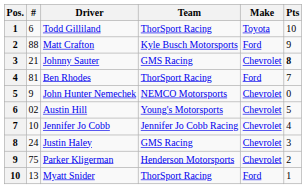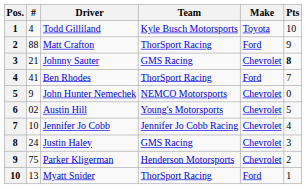 <table class="wikitable" style="font-size:95%">
 <tr>
 <th>Pos.</th>
 <th>#</th>
 <th>Driver</th>
 <th>Team</th>
 <th>Make</th>
 <th>Pts</th>
 </tr>
 <tr>
 <th>1</th>
-<td>6</td>
+<td>4</td>
 <td><a href='#'>Todd Gilliland</a></td>
-<td><a href='#'>ThorSport Racing</a></td>
+<td><a href='#'>Kyle Busch Motorsports</a></td>
 <td><a href='#'>Toyota</a></td>
 <td>10</td>
 </tr>
 <tr>
 <th>2</th>
 <td>88</td>
 <td><a href='#'>Matt Crafton</a></td>
-<td><a href='#'>Kyle Busch Motorsports</a></td>
+<td><a href='#'>ThorSport Racing</a></td>
 <td><a href='#'>Ford</a></td>
 <td>9</td>
 </tr>
 <tr>
 <th>3</th>
 <td>21</td>
 <td><a href='#'>Johnny Sauter</a></td>
 <td><a href='#'>GMS Racing</a></td>
 <td><a href='#'>Chevrolet</a></td>
 <td><strong>8</strong></td>
 </tr>
 <tr>
 <th>4</th>
-<td>81</td>
+<td>41</td>
 <td><a href='#'>Ben Rhodes</a></td>
 <td><a href='#'>ThorSport Racing</a></td>
 <td><a href='#'>Ford</a></td>
 <td>7</td>
 </tr>
 <tr>
 <th>5</th>
 <td>9</td>
 <td><a href='#'>John Hunter Nemechek</a></td>
 <td><a href='#'>NEMCO Motorsports</a></td>
 <td><a href='#'>Chevrolet</a></td>
 <td>0</td>
 </tr>
 <tr>
 <th>6</th>
 <td>02</td>
 <td><a href='#'>Austin Hill</a></td>
 <td><a href='#'>Young's Motorsports</a></td>
 <td><a href='#'>Chevrolet</a></td>
 <td>5</td>
 </tr>
 <tr>
 <th>7</th>
 <td>10</td>
 <td><a href='#'>Jennifer Jo Cobb</a></td>
 <td><a href='#'>Jennifer Jo Cobb Racing</a></td>
 <td><a href='#'>Chevrolet</a></td>
 <td>4</td>
 </tr>
 <tr>
 <th>8</th>
 <td>24</td>
 <td><a href='#'>Justin Haley</a></td>
 <td><a href='#'>GMS Racing</a></td>
 <td><a href='#'>Chevrolet</a></td>
 <td>3</td>
 </tr>
 <tr>
 <th>9</th>
 <td>75</td>
 <td><a href='#'>Parker Kligerman</a></td>
 <td><a href='#'>Henderson Motorsports</a></td>
 <td><a href='#'>Chevrolet</a></td>
 <td>2</td>
 </tr>
 <tr>
 <th>10</th>
 <td>13</td>
 <td><a href='#'>Myatt Snider</a></td>
 <td><a href='#'>ThorSport Racing</a></td>
 <td><a href='#'>Ford</a></td>
 <td>1</td>
 </tr>
 </table>
